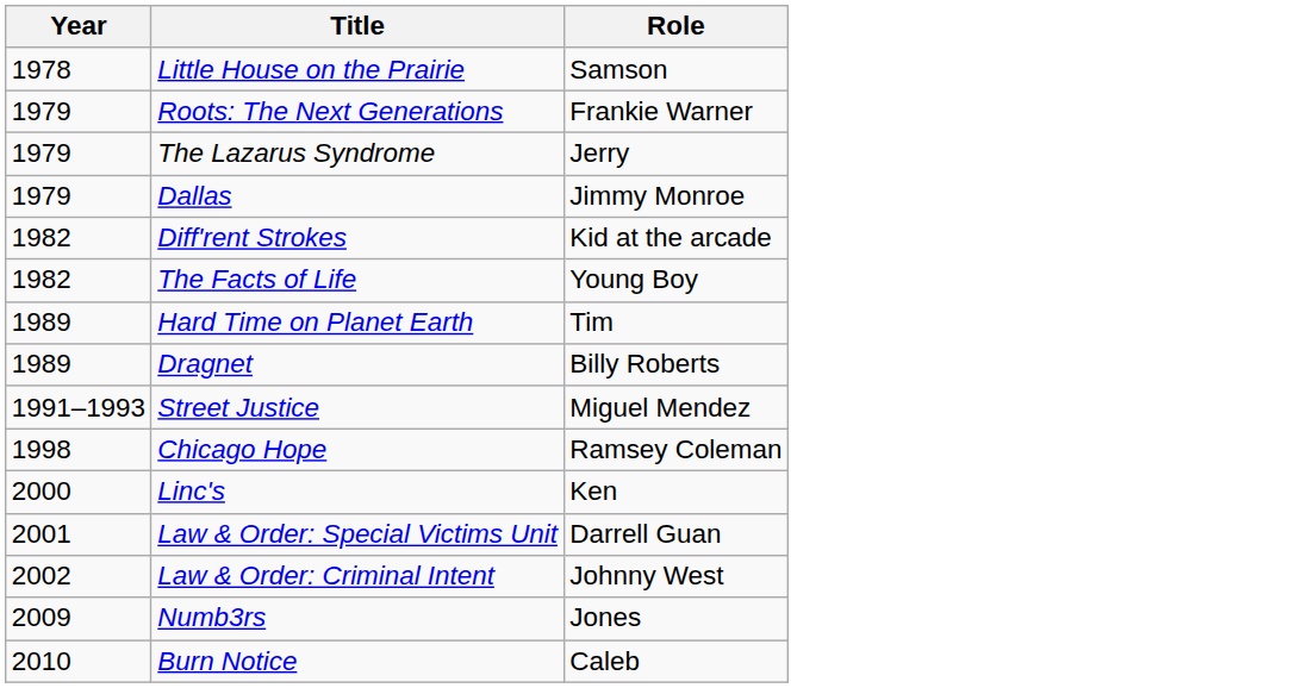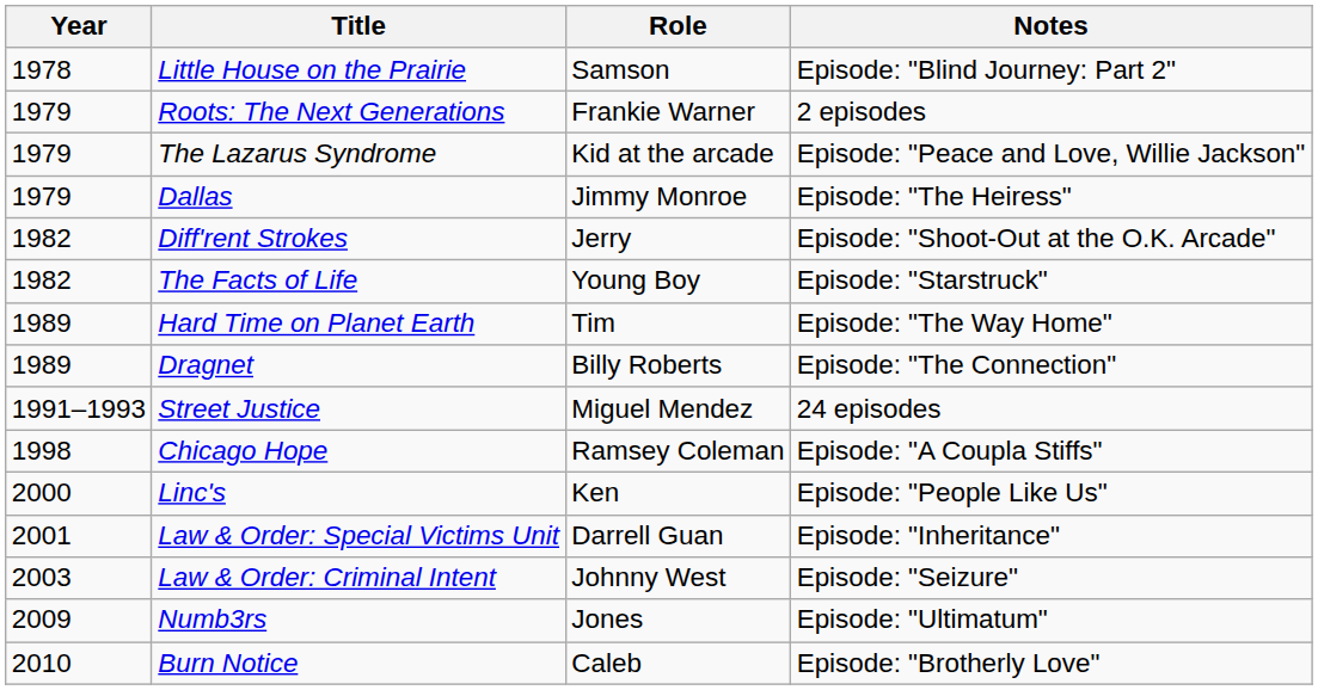 <table class="wikitable sortable">
 <tr>
 <th>Year</th>
 <th>Title</th>
 <th>Role</th>
+<th>Notes</th>
 </tr>
 <tr>
 <td>1978</td>
 <td><em><a href='#'>Little House on the Prairie</a></em></td>
 <td>Samson</td>
+<td>Episode: "Blind Journey: Part 2"</td>
 </tr>
 <tr>
 <td>1979</td>
 <td><em><a href='#'>Roots: The Next Generations</a></em></td>
 <td>Frankie Warner</td>
+<td>2 episodes</td>
 </tr>
 <tr>
 <td>1979</td>
 <td><em>The Lazarus Syndrome</em></td>
-<td>Jerry</td>
+<td>Kid at the arcade</td>
+<td>Episode: "Peace and Love, Willie Jackson"</td>
 </tr>
 <tr>
 <td>1979</td>
 <td><em><a href='#'>Dallas</a></em></td>
 <td>Jimmy Monroe</td>
+<td>Episode: "The Heiress"</td>
 </tr>
 <tr>
 <td>1982</td>
 <td><em><a href='#'>Diff'rent Strokes</a></em></td>
-<td>Kid at the arcade</td>
+<td>Jerry</td>
+<td>Episode: "Shoot-Out at the O.K. Arcade"</td>
 </tr>
 <tr>
 <td>1982</td>
 <td><em><a href='#'>The Facts of Life</a></em></td>
 <td>Young Boy</td>
+<td>Episode: "Starstruck"</td>
 </tr>
 <tr>
 <td>1989</td>
 <td><em><a href='#'>Hard Time on Planet Earth</a></em></td>
 <td>Tim</td>
+<td>Episode: "The Way Home"</td>
 </tr>
 <tr>
 <td>1989</td>
 <td><em><a href='#'>Dragnet</a></em></td>
 <td>Billy Roberts</td>
+<td>Episode: "The Connection"</td>
 </tr>
 <tr>
 <td>1991–1993</td>
 <td><em><a href='#'>Street Justice</a></em></td>
 <td>Miguel Mendez</td>
+<td>24 episodes</td>
 </tr>
 <tr>
 <td>1998</td>
 <td><em><a href='#'>Chicago Hope</a></em></td>
 <td>Ramsey Coleman</td>
+<td>Episode: "A Coupla Stiffs"</td>
 </tr>
 <tr>
 <td>2000</td>
 <td><em><a href='#'>Linc's</a></em></td>
 <td>Ken</td>
+<td>Episode: "People Like Us"</td>
 </tr>
 <tr>
 <td>2001</td>
 <td><em><a href='#'>Law & Order: Special Victims Unit</a></em></td>
 <td>Darrell Guan</td>
+<td>Episode: "Inheritance"</td>
 </tr>
 <tr>
-<td>2002</td>
+<td>2003</td>
 <td><em><a href='#'>Law & Order: Criminal Intent</a></em></td>
 <td>Johnny West</td>
+<td>Episode: "Seizure"</td>
 </tr>
 <tr>
 <td>2009</td>
 <td><em><a href='#'>Numb3rs</a></em></td>
 <td>Jones</td>
+<td>Episode: "Ultimatum"</td>
 </tr>
 <tr>
 <td>2010</td>
 <td><em><a href='#'>Burn Notice</a></em></td>
 <td>Caleb</td>
+<td>Episode: "Brotherly Love"</td>
 </tr>
 </table>
